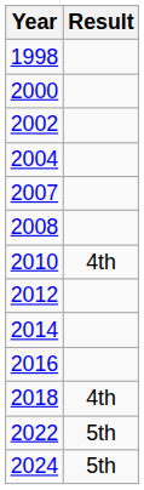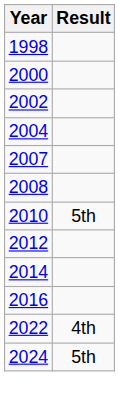 <table class="wikitable" style="text-align:center">
 <tr>
 <th>Year</th>
 <th>Result</th>
 </tr>
 <tr>
 <td><a href='#'>1998</a></td>
 <td></td>
 </tr>
 <tr>
 <td><a href='#'>2000</a></td>
 <td></td>
 </tr>
 <tr>
 <td><a href='#'>2002</a></td>
 <td></td>
 </tr>
 <tr>
 <td><a href='#'>2004</a></td>
 <td></td>
 </tr>
 <tr>
 <td><a href='#'>2007</a></td>
 <td></td>
 </tr>
 <tr>
 <td><a href='#'>2008</a></td>
 <td></td>
 </tr>
 <tr>
 <td><a href='#'>2010</a></td>
-<td>4th</td>
+<td>5th</td>
 </tr>
 <tr>
 <td><a href='#'>2012</a></td>
 <td></td>
 </tr>
 <tr>
 <td><a href='#'>2014</a></td>
 <td></td>
 </tr>
 <tr>
 <td><a href='#'>2016</a></td>
 <td></td>
 </tr>
 <tr>
-<td><a href='#'>2018</a></td>
+<td><a href='#'>2022</a></td>
 <td>4th</td>
-</tr>
-<tr>
-<td><a href='#'>2022</a></td>
-<td>5th</td>
 </tr>
 <tr>
 <td><a href='#'>2024</a></td>
 <td>5th</td>
 </tr>
 </table>
